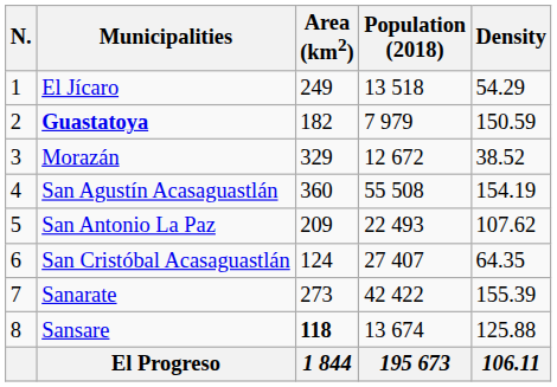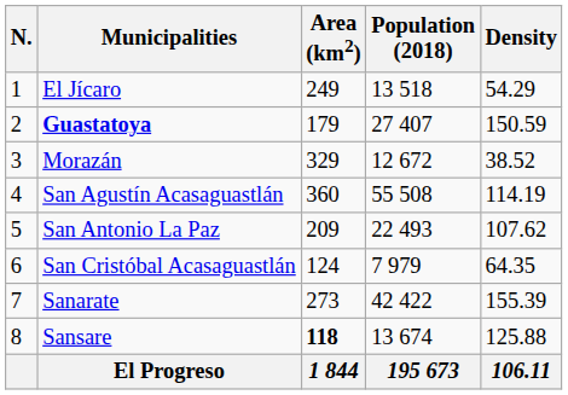 <table class="wikitable sortable">
 <tr>
 <th>N.</th>
 <th>Municipalities</th>
 <th>Area<br>(km<sup>2</sup>)</th>
 <th>Population<br>(2018)</th>
 <th>Density</th>
 </tr>
 <tr>
 <td>1</td>
 <td><a href='#'>El Jícaro</a></td>
 <td>249</td>
 <td>13 518</td>
 <td>54.29</td>
 </tr>
 <tr>
 <td>2</td>
 <td><strong><a href='#'>Guastatoya</a></strong></td>
-<td>182</td>
-<td>7 979</td>
+<td>179</td>
+<td>27 407</td>
 <td>150.59</td>
 </tr>
 <tr>
 <td>3</td>
 <td><a href='#'>Morazán</a></td>
 <td>329</td>
 <td>12 672</td>
 <td>38.52</td>
 </tr>
 <tr>
 <td>4</td>
 <td><a href='#'>San Agustín Acasaguastlán</a></td>
 <td>360</td>
 <td>55 508</td>
-<td>154.19</td>
+<td>114.19</td>
 </tr>
 <tr>
 <td>5</td>
 <td><a href='#'>San Antonio La Paz</a></td>
 <td>209</td>
 <td>22 493</td>
 <td>107.62</td>
 </tr>
 <tr>
 <td>6</td>
 <td><a href='#'>San Cristóbal Acasaguastlán</a></td>
 <td>124</td>
-<td>27 407</td>
+<td>7 979</td>
 <td>64.35</td>
 </tr>
 <tr>
 <td>7</td>
 <td><a href='#'>Sanarate</a></td>
 <td>273</td>
 <td>42 422</td>
 <td>155.39</td>
 </tr>
 <tr>
 <td>8</td>
 <td><a href='#'>Sansare</a></td>
 <td><strong>118</strong></td>
 <td>13 674</td>
 <td>125.88</td>
 </tr>
 <tr>
 <th></th>
 <th>El Progreso</th>
 <th><em>1 844</em></th>
 <th><em>195 673</em></th>
 <th><em>106.11</em></th>
 </tr>
 </table>
